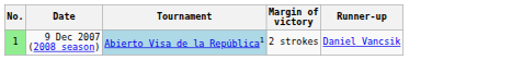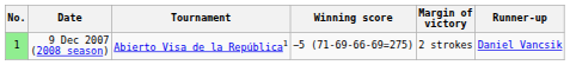 <table class="wikitable" style="font-size:95%;">
 <tr>
 <th>No.</th>
 <th>Date</th>
 <th>Tournament</th>
+<th>Winning score</th>
 <th>Margin of<br>victory</th>
 <th>Runner-up</th>
 </tr>
 <tr>
 <td align=center style="background: lightgreen;">1</td>
 <td align=right>9 Dec 2007<br>(<a href='#'>2008 season</a>)</td>
-<td style="background: lightblue;"><a href='#'>Abierto Visa de la República</a><sup>1</sup></td>
+<td><a href='#'>Abierto Visa de la República</a><sup>1</sup></td>
+<td>−5 (71-69-66-69=275)</td>
 <td>2 strokes</td>
 <td> <a href='#'>Daniel Vancsik</a></td>
 </tr>
 </table>
